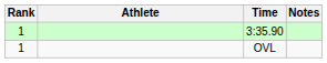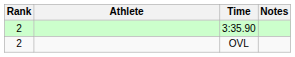 <table class="wikitable" style="text-align:center">
 <tr>
 <th>Rank</th>
 <th Style="width:18em">Athlete</th>
 <th>Time</th>
 <th>Notes</th>
 </tr>
 <tr style="background:#cfc">
-<td>1</td>
+<td>2</td>
 <td style="text-align:left"></td>
 <td>3:35.90</td>
 <td></td>
 </tr>
 <tr>
-<td>1</td>
+<td>2</td>
 <td style="text-align:left"></td>
 <td>OVL</td>
 <td></td>
 </tr>
 </table>
